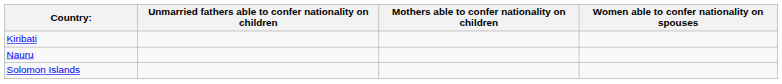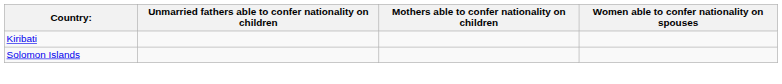 <table class="wikitable" style="margin: 1em 1em 1em 0;">
 <tr style="text-align:center;">
 <th scope="col" style="width: 13em;">Country:</th>
 <th scope="col">Unmarried fathers able to confer nationality on children</th>
 <th scope="col">Mothers able to confer nationality on children</th>
 <th scope="col">Women able to confer nationality on spouses</th>
 </tr>
 <tr>
 <td> <a href='#'>Kiribati</a></td>
 <td></td>
 <td></td>
 <td></td>
 </tr>
 <tr>
-<td> <a href='#'>Nauru</a></td>
-<td></td>
-<td></td>
-<td></td>
-</tr>
-<tr>
 <td> <a href='#'>Solomon Islands</a></td>
 <td></td>
 <td></td>
 <td></td>
 </tr>
 </table>
